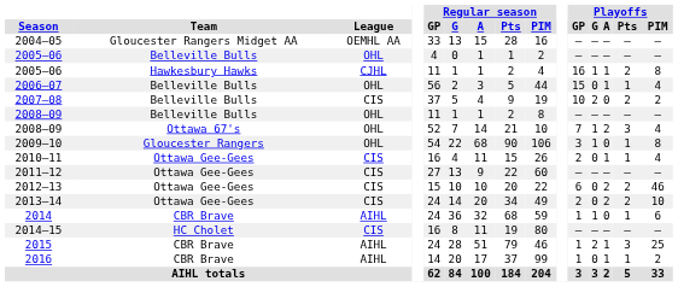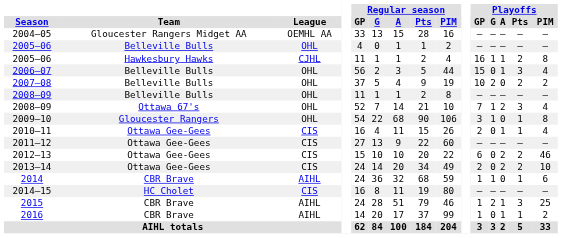 <table border="0" cellpadding="1" cellspacing="0" style="text-align:center; width:60em;">
 <tr style="background:#e0e0e0;">
 <th colspan="3"  bgcolor="#ffffff"> </th>
 <th rowspan="99" bgcolor="#ffffff"> </th>
 <th colspan="5"><a href='#'>Regular season</a></th>
 <th rowspan="99" bgcolor="#ffffff"> </th>
 <th colspan="5"><a href='#'>Playoffs</a></th>
 </tr>
 <tr style="background:#e0e0e0;">
 <th><a href='#'>Season</a></th>
 <th>Team</th>
 <th>League</th>
 <th>GP</th>
 <th><a href='#'>G</a></th>
 <th><a href='#'>A</a></th>
 <th><a href='#'>Pts</a></th>
 <th><a href='#'>PIM</a></th>
 <th>GP</th>
 <th>G</th>
 <th>A</th>
 <th>Pts</th>
 <th>PIM</th>
 </tr>
 <tr>
 <td>2004–05</td>
 <td>Gloucester Rangers Midget AA</td>
 <td>OEMHL AA</td>
 <td>33</td>
 <td>13</td>
 <td>15</td>
 <td>28</td>
 <td>16</td>
 <td>—</td>
 <td>—</td>
 <td>—</td>
 <td>—</td>
 <td>—</td>
 </tr>
 <tr style="background:#f0f0f0;">
 <td><a href='#'>2005–06</a></td>
 <td><a href='#'>Belleville Bulls</a></td>
 <td><a href='#'>OHL</a></td>
 <td>4</td>
 <td>0</td>
 <td>1</td>
 <td>1</td>
 <td>2</td>
 <td>—</td>
 <td>—</td>
 <td>—</td>
 <td>—</td>
 <td>—</td>
 </tr>
 <tr>
 <td>2005–06</td>
 <td><a href='#'>Hawkesbury Hawks</a></td>
 <td><a href='#'>CJHL</a></td>
 <td>11</td>
 <td>1</td>
 <td>1</td>
 <td>2</td>
 <td>4</td>
 <td>16</td>
 <td>1</td>
 <td>1</td>
 <td>2</td>
 <td>8</td>
 </tr>
 <tr style="background:#f0f0f0;">
 <td><a href='#'>2006–07</a></td>
 <td>Belleville Bulls</td>
 <td>OHL</td>
 <td>56</td>
 <td>2</td>
 <td>3</td>
 <td>5</td>
 <td>44</td>
 <td>15</td>
 <td>0</td>
 <td>1</td>
-<td>1</td>
+<td>3</td>
 <td>4</td>
 </tr>
 <tr>
 <td><a href='#'>2007–08</a></td>
 <td>Belleville Bulls</td>
-<td>CIS</td>
+<td>OHL</td>
 <td>37</td>
 <td>5</td>
 <td>4</td>
 <td>9</td>
 <td>19</td>
 <td>10</td>
 <td>2</td>
 <td>0</td>
 <td>2</td>
 <td>2</td>
 </tr>
 <tr style="background:#f0f0f0;">
 <td><a href='#'>2008–09</a></td>
 <td>Belleville Bulls</td>
 <td>OHL</td>
 <td>11</td>
 <td>1</td>
 <td>1</td>
 <td>2</td>
 <td>8</td>
 <td>—</td>
 <td>—</td>
 <td>—</td>
 <td>—</td>
 <td>—</td>
 </tr>
 <tr>
 <td>2008–09</td>
 <td><a href='#'>Ottawa 67's</a></td>
 <td>OHL</td>
 <td>52</td>
 <td>7</td>
 <td>14</td>
 <td>21</td>
 <td>10</td>
 <td>7</td>
 <td>1</td>
 <td>2</td>
 <td>3</td>
 <td>4</td>
 </tr>
 <tr style="background:#f0f0f0;">
 <td>2009–10</td>
 <td><a href='#'>Gloucester Rangers</a></td>
 <td>OHL</td>
 <td>54</td>
 <td>22</td>
 <td>68</td>
 <td>90</td>
 <td>106</td>
 <td>3</td>
 <td>1</td>
 <td>0</td>
 <td>1</td>
 <td>8</td>
 </tr>
 <tr>
 <td>2010–11</td>
 <td><a href='#'>Ottawa Gee-Gees</a></td>
 <td><a href='#'>CIS</a></td>
 <td>16</td>
 <td>4</td>
 <td>11</td>
 <td>15</td>
 <td>26</td>
 <td>2</td>
 <td>0</td>
 <td>1</td>
 <td>1</td>
 <td>4</td>
 </tr>
 <tr style="background:#f0f0f0;">
 <td>2011–12</td>
 <td>Ottawa Gee-Gees</td>
 <td>CIS</td>
 <td>27</td>
 <td>13</td>
 <td>9</td>
 <td>22</td>
 <td>60</td>
 <td>—</td>
 <td>—</td>
 <td>—</td>
 <td>—</td>
 <td>—</td>
 </tr>
 <tr>
 <td>2012–13</td>
 <td>Ottawa Gee-Gees</td>
 <td>CIS</td>
 <td>15</td>
 <td>10</td>
 <td>10</td>
 <td>20</td>
 <td>22</td>
 <td>6</td>
 <td>0</td>
 <td>2</td>
 <td>2</td>
 <td>46</td>
 </tr>
 <tr style="background:#f0f0f0;">
 <td>2013–14</td>
 <td>Ottawa Gee-Gees</td>
 <td>CIS</td>
 <td>24</td>
 <td>14</td>
 <td>20</td>
 <td>34</td>
 <td>49</td>
 <td>2</td>
 <td>0</td>
 <td>2</td>
 <td>2</td>
 <td>10</td>
 </tr>
 <tr>
 <td><a href='#'>2014</a></td>
 <td><a href='#'>CBR Brave</a></td>
 <td><a href='#'>AIHL</a></td>
 <td>24</td>
 <td>36</td>
 <td>32</td>
 <td>68</td>
 <td>59</td>
 <td>1</td>
 <td>1</td>
 <td>0</td>
 <td>1</td>
 <td>6</td>
 </tr>
 <tr style="background:#f0f0f0;">
 <td>2014–15</td>
 <td><a href='#'>HC Cholet</a></td>
 <td><a href='#'>CIS</a></td>
 <td>16</td>
 <td>8</td>
 <td>11</td>
 <td>19</td>
 <td>80</td>
 <td>—</td>
 <td>—</td>
 <td>—</td>
 <td>—</td>
 <td>—</td>
 </tr>
 <tr>
 <td><a href='#'>2015</a></td>
 <td>CBR Brave</td>
 <td>AIHL</td>
 <td>24</td>
 <td>28</td>
 <td>51</td>
 <td>79</td>
 <td>46</td>
 <td>1</td>
 <td>2</td>
 <td>1</td>
 <td>3</td>
 <td>25</td>
 </tr>
 <tr>
 <td><a href='#'>2016</a></td>
 <td>CBR Brave</td>
 <td>AIHL</td>
 <td>14</td>
 <td>20</td>
 <td>17</td>
 <td>37</td>
 <td>99</td>
 <td>1</td>
 <td>0</td>
 <td>1</td>
 <td>1</td>
 <td>2</td>
 </tr>
 <tr ALIGN="center" bgcolor="#e0e0e0">
 <th colspan="3">AIHL totals</th>
 <th>62</th>
 <th>84</th>
 <th>100</th>
 <th>184</th>
 <th>204</th>
 <th>3</th>
 <th>3</th>
 <th>2</th>
 <th>5</th>
 <th>33</th>
 </tr>
 </table>
